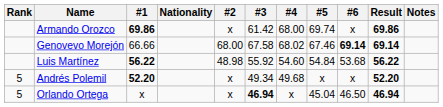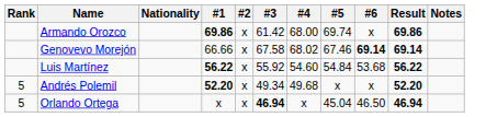 <table class="wikitable sortable" style="text-align:center;font-size:95%">
 <tr>
 <th>Rank</th>
 <th>Name</th>
+<th>Nationality</th>
 <th>#1</th>
-<th>Nationality</th>
 <th>#2</th>
 <th>#3</th>
 <th>#4</th>
 <th>#5</th>
 <th>#6</th>
 <th>Result</th>
 <th>Notes</th>
 </tr>
 <tr>
 <td></td>
 <td align=left><a href='#'>Armando Orozco</a></td>
+<td align=left></td>
 <td><strong>69.86</strong></td>
-<td align=left></td>
 <td>x</td>
 <td>61.42</td>
 <td>68.00</td>
 <td>69.74</td>
 <td>x</td>
 <td><strong>69.86</strong></td>
 <td></td>
 </tr>
 <tr>
 <td></td>
 <td align=left><a href='#'>Genovevo Morejón</a></td>
+<td align=left></td>
 <td>66.66</td>
-<td align=left></td>
-<td>68.00</td>
+<td>x</td>
 <td>67.58</td>
 <td>68.02</td>
 <td>67.46</td>
 <td><strong>69.14</strong></td>
 <td><strong>69.14</strong></td>
 <td></td>
 </tr>
 <tr>
 <td></td>
 <td align=left><a href='#'>Luis Martínez</a></td>
+<td align=left></td>
 <td><strong>56.22</strong></td>
-<td align=left></td>
-<td>48.98</td>
+<td>x</td>
 <td>55.92</td>
 <td>54.60</td>
 <td>54.84</td>
 <td>53.68</td>
 <td><strong>56.22</strong></td>
 <td></td>
 </tr>
 <tr>
 <td>5</td>
 <td align=left><a href='#'>Andrés Polemil</a></td>
+<td align=left></td>
 <td><strong>52.20</strong></td>
-<td align=left></td>
 <td>x</td>
 <td>49.34</td>
 <td>49.68</td>
 <td>x</td>
 <td>x</td>
 <td><strong>52.20</strong></td>
 <td></td>
 </tr>
 <tr>
 <td>5</td>
 <td align=left><a href='#'>Orlando Ortega</a></td>
+<td align=left></td>
 <td>x</td>
-<td align=left></td>
 <td>x</td>
 <td><strong>46.94</strong></td>
 <td>x</td>
 <td>45.04</td>
 <td>46.50</td>
 <td><strong>46.94</strong></td>
 <td></td>
 </tr>
 </table>
